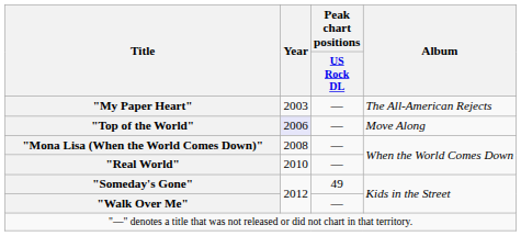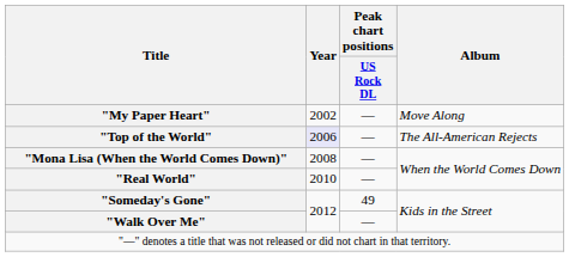 <table class="wikitable plainrowheaders" style="text-align:center;" border="1">
 <tr>
 <th scope="col" rowspan="2" style="width:22em;">Title</th>
 <th scope="col" rowspan="2">Year</th>
 <th scope="col" colspan="1">Peak chart positions</th>
 <th scope="col" rowspan="2">Album</th>
 </tr>
 <tr>
 <th scope="col" style="width:3em;font-size:90%;"><a href='#'>US<br>Rock<br>DL</a><br></th>
 </tr>
 <tr>
 <th scope="row">"My Paper Heart"</th>
-<td>2003</td>
+<td>2002</td>
 <td>—</td>
-<td style="text-align:left;"><em>The All-American Rejects</em></td>
+<td style="text-align:left;"><em>Move Along</em></td>
 </tr>
 <tr>
 <th scope="row">"Top of the World"</th>
 <td style="background: lavender;">2006</td>
 <td>—</td>
-<td style="text-align:left;"><em>Move Along</em></td>
+<td style="text-align:left;"><em>The All-American Rejects</em></td>
 </tr>
 <tr>
 <th scope="row">"Mona Lisa (When the World Comes Down)"</th>
 <td>2008</td>
 <td>—</td>
 <td rowspan="2" style="text-align:left;"><em>When the World Comes Down</em></td>
 </tr>
 <tr>
 <th scope="row">"Real World"</th>
 <td>2010</td>
 <td>—</td>
 </tr>
 <tr>
 <th scope="row">"Someday's Gone"</th>
 <td rowspan="2">2012</td>
 <td>49</td>
 <td rowspan="2" style="text-align:left;"><em>Kids in the Street</em></td>
 </tr>
 <tr>
 <th scope="row">"Walk Over Me"</th>
 <td>—</td>
 </tr>
 <tr>
 <td colspan="15" style="text-align:center; font-size:85%">"—" denotes a title that was not released or did not chart in that territory.</td>
 </tr>
 </table>
